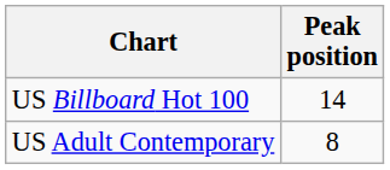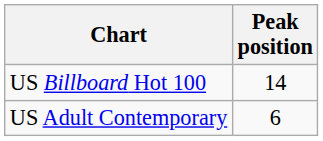 <table class="wikitable sortable">
 <tr>
 <th>Chart</th>
 <th>Peak<br>position</th>
 </tr>
 <tr>
 <td>US <a href='#'><em>Billboard</em> Hot 100</a></td>
 <td style="text-align:center;">14</td>
 </tr>
 <tr>
 <td>US <a href='#'>Adult Contemporary</a></td>
-<td style="text-align:center;">8</td>
+<td style="text-align:center;">6</td>
 </tr>
 </table>
